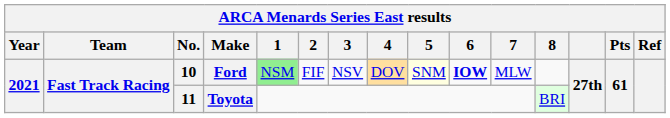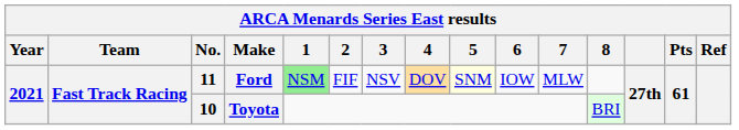 <table class="wikitable" style="text-align:center; font-size:75%">
 <tr>
 <th colspan=19><a href='#'>ARCA Menards Series East</a> results</th>
 </tr>
 <tr>
 <th>Year</th>
 <th>Team</th>
 <th>No.</th>
 <th>Make</th>
 <th>1</th>
 <th>2</th>
 <th>3</th>
 <th>4</th>
 <th>5</th>
 <th>6</th>
 <th>7</th>
 <th>8</th>
 <th></th>
 <th>Pts</th>
 <th>Ref</th>
 </tr>
 <tr>
 <th rowspan=2><a href='#'>2021</a></th>
 <th rowspan=2><a href='#'>Fast Track Racing</a></th>
-<th>10</th>
+<th>11</th>
 <th><a href='#'>Ford</a></th>
 <td style="background: lightgreen;"><a href='#'>NSM</a></td>
 <td><a href='#'>FIF</a></td>
 <td><a href='#'>NSV</a></td>
 <td style="background:#FFDF9F;"><a href='#'>DOV</a><br></td>
 <td style="background: lightyellow;"><a href='#'>SNM</a></td>
-<td><strong><a href='#'>IOW</a></strong></td>
+<td><a href='#'>IOW</a></td>
 <td><a href='#'>MLW</a></td>
 <td></td>
 <th rowspan=2>27th</th>
 <th rowspan=2>61</th>
 <th rowspan=2></th>
 </tr>
 <tr>
-<th>11</th>
+<th>10</th>
 <th><a href='#'>Toyota</a></th>
 <td colspan=7></td>
 <td style="background:#DFFFDF;"><a href='#'>BRI</a><br></td>
 </tr>
 </table>
